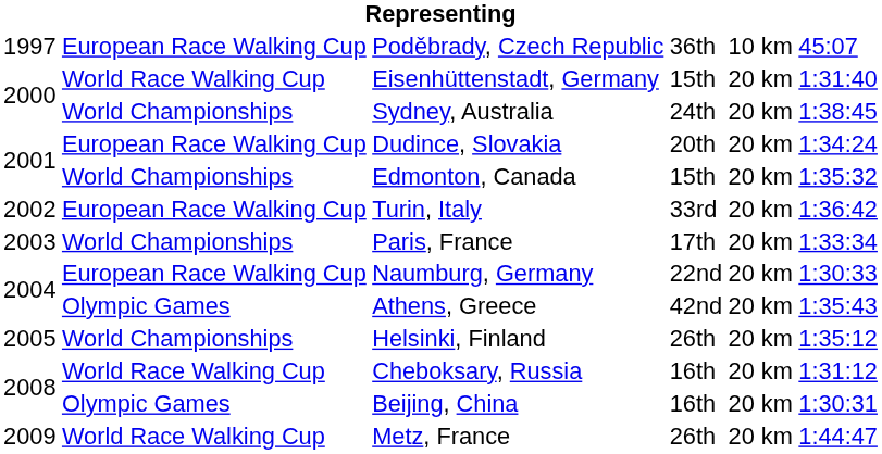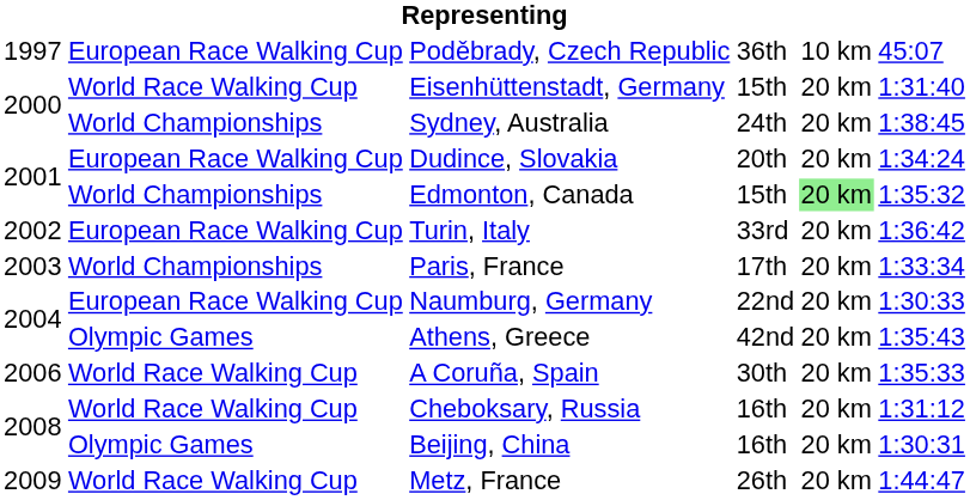 <table>
 <tr>
 <th colspan="6">Representing </th>
 </tr>
 <tr>
 <td>1997</td>
 <td><a href='#'>European Race Walking Cup</a></td>
 <td><a href='#'>Poděbrady</a>, <a href='#'>Czech Republic</a></td>
 <td>36th</td>
 <td>10 km</td>
 <td><a href='#'>45:07</a></td>
 </tr>
 <tr>
 <td rowspan=2>2000</td>
 <td><a href='#'>World Race Walking Cup</a></td>
 <td><a href='#'>Eisenhüttenstadt</a>, <a href='#'>Germany</a></td>
 <td>15th</td>
 <td>20 km</td>
 <td><a href='#'>1:31:40</a></td>
 </tr>
 <tr>
 <td><a href='#'>World Championships</a></td>
 <td><a href='#'>Sydney</a>, Australia</td>
 <td>24th</td>
 <td>20 km</td>
 <td><a href='#'>1:38:45</a></td>
 </tr>
 <tr>
 <td rowspan=2>2001</td>
 <td><a href='#'>European Race Walking Cup</a></td>
 <td><a href='#'>Dudince</a>, <a href='#'>Slovakia</a></td>
 <td>20th</td>
 <td>20 km</td>
 <td><a href='#'>1:34:24</a></td>
 </tr>
 <tr>
 <td><a href='#'>World Championships</a></td>
 <td><a href='#'>Edmonton</a>, Canada</td>
 <td>15th</td>
-<td>20 km</td>
+<td style="background: lightgreen;">20 km</td>
 <td><a href='#'>1:35:32</a></td>
 </tr>
 <tr>
 <td>2002</td>
 <td><a href='#'>European Race Walking Cup</a></td>
 <td><a href='#'>Turin</a>, <a href='#'>Italy</a></td>
 <td>33rd</td>
 <td>20 km</td>
 <td><a href='#'>1:36:42</a></td>
 </tr>
 <tr>
 <td>2003</td>
 <td><a href='#'>World Championships</a></td>
 <td><a href='#'>Paris</a>, France</td>
 <td>17th</td>
 <td>20 km</td>
 <td><a href='#'>1:33:34</a></td>
 </tr>
 <tr>
 <td rowspan=2>2004</td>
 <td><a href='#'>European Race Walking Cup</a></td>
 <td><a href='#'>Naumburg</a>, <a href='#'>Germany</a></td>
 <td>22nd</td>
 <td>20 km</td>
 <td><a href='#'>1:30:33</a></td>
 </tr>
 <tr>
 <td><a href='#'>Olympic Games</a></td>
 <td><a href='#'>Athens</a>, Greece</td>
 <td>42nd</td>
 <td>20 km</td>
 <td><a href='#'>1:35:43</a></td>
 </tr>
 <tr>
-<td>2005</td>
-<td><a href='#'>World Championships</a></td>
-<td><a href='#'>Helsinki</a>, Finland</td>
-<td>26th</td>
+<td>2006</td>
+<td><a href='#'>World Race Walking Cup</a></td>
+<td><a href='#'>A Coruña</a>, <a href='#'>Spain</a></td>
+<td>30th</td>
 <td>20 km</td>
-<td><a href='#'>1:35:12</a></td>
+<td><a href='#'>1:35:33</a></td>
 </tr>
 <tr>
 <td rowspan=2>2008</td>
 <td><a href='#'>World Race Walking Cup</a></td>
 <td><a href='#'>Cheboksary</a>, <a href='#'>Russia</a></td>
 <td>16th</td>
 <td>20 km</td>
 <td><a href='#'>1:31:12</a></td>
 </tr>
 <tr>
 <td><a href='#'>Olympic Games</a></td>
 <td><a href='#'>Beijing</a>, <a href='#'>China</a></td>
 <td>16th</td>
 <td>20 km</td>
 <td><a href='#'>1:30:31</a></td>
 </tr>
 <tr>
 <td>2009</td>
 <td><a href='#'>World Race Walking Cup</a></td>
 <td><a href='#'>Metz</a>, France</td>
 <td>26th</td>
 <td>20 km</td>
 <td><a href='#'>1:44:47</a></td>
 </tr>
 </table>
